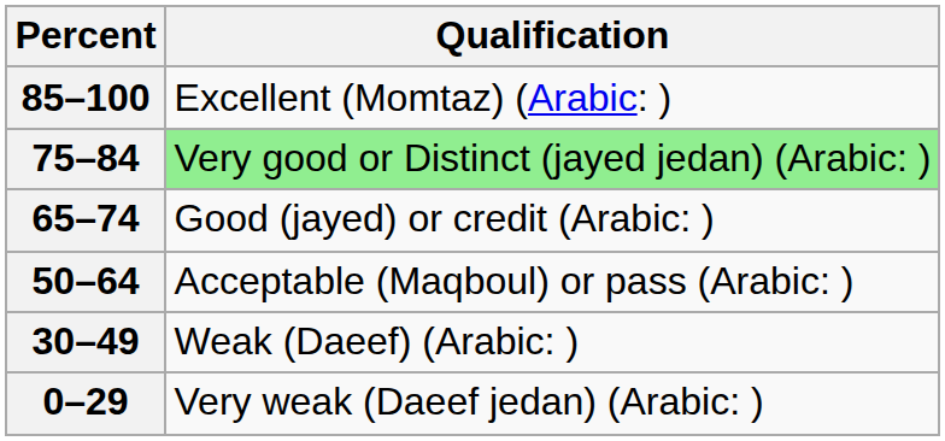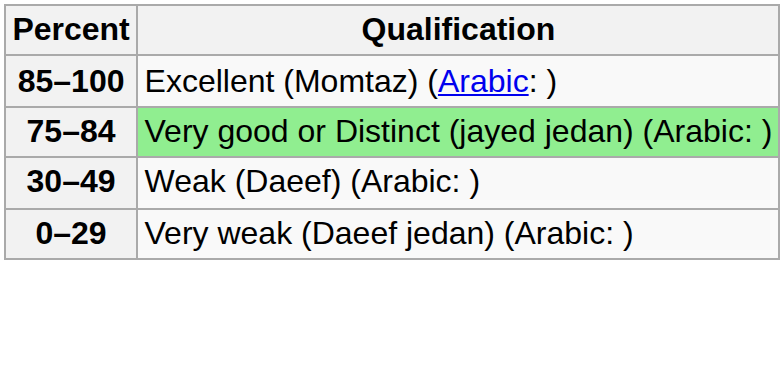 <table class="wikitable">
 <tr>
 <th>Percent</th>
 <th>Qualification</th>
 </tr>
 <tr>
 <th>85–100</th>
 <td>Excellent  (Momtaz) (<a href='#'>Arabic</a>: )</td>
 </tr>
 <tr>
 <th>75–84</th>
 <td style="background: lightgreen;">Very good or Distinct (jayed jedan) (Arabic: )</td>
 </tr>
 <tr>
-<th>65–74</th>
-<td>Good (jayed) or credit (Arabic: )</td>
-</tr>
-<tr>
-<th>50–64</th>
-<td>Acceptable (Maqboul) or pass (Arabic: )</td>
-</tr>
-<tr>
 <th>30–49</th>
 <td>Weak (Daeef) (Arabic: )</td>
 </tr>
 <tr>
 <th>0–29</th>
 <td>Very weak (Daeef jedan) (Arabic: )</td>
 </tr>
 </table>
